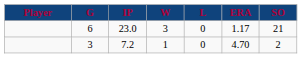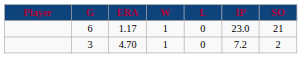 <table class="wikitable sortable">
 <tr>
 <th style="background:#0f437c; color:#af0039; width:16%;">Player</th>
 <th style="background:#0f437c; color:#af0039; width:9%;">G</th>
-<th style="background:#0f437c; color:#af0039; width:9%;">IP</th>
+<th style="background:#0f437c; color:#af0039; width:9%;">ERA</th>
 <th style="background:#0f437c; color:#af0039; width:9%;">W</th>
 <th style="background:#0f437c; color:#af0039; width:9%;">L</th>
-<th style="background:#0f437c; color:#af0039; width:9%;">ERA</th>
+<th style="background:#0f437c; color:#af0039; width:9%;">IP</th>
 <th style="background:#0f437c; color:#af0039; width:9%;">SO</th>
 </tr>
 <tr style="text-align:center;">
 <td></td>
 <td>6</td>
+<td>1.17</td>
+<td>1</td>
+<td>0</td>
 <td>23.0</td>
-<td>3</td>
-<td>0</td>
-<td>1.17</td>
 <td>21</td>
 </tr>
 <tr style="text-align:center;">
 <td></td>
 <td>3</td>
-<td>7.2</td>
+<td>4.70</td>
 <td>1</td>
 <td>0</td>
-<td>4.70</td>
+<td>7.2</td>
 <td>2</td>
 </tr>
 </table>
